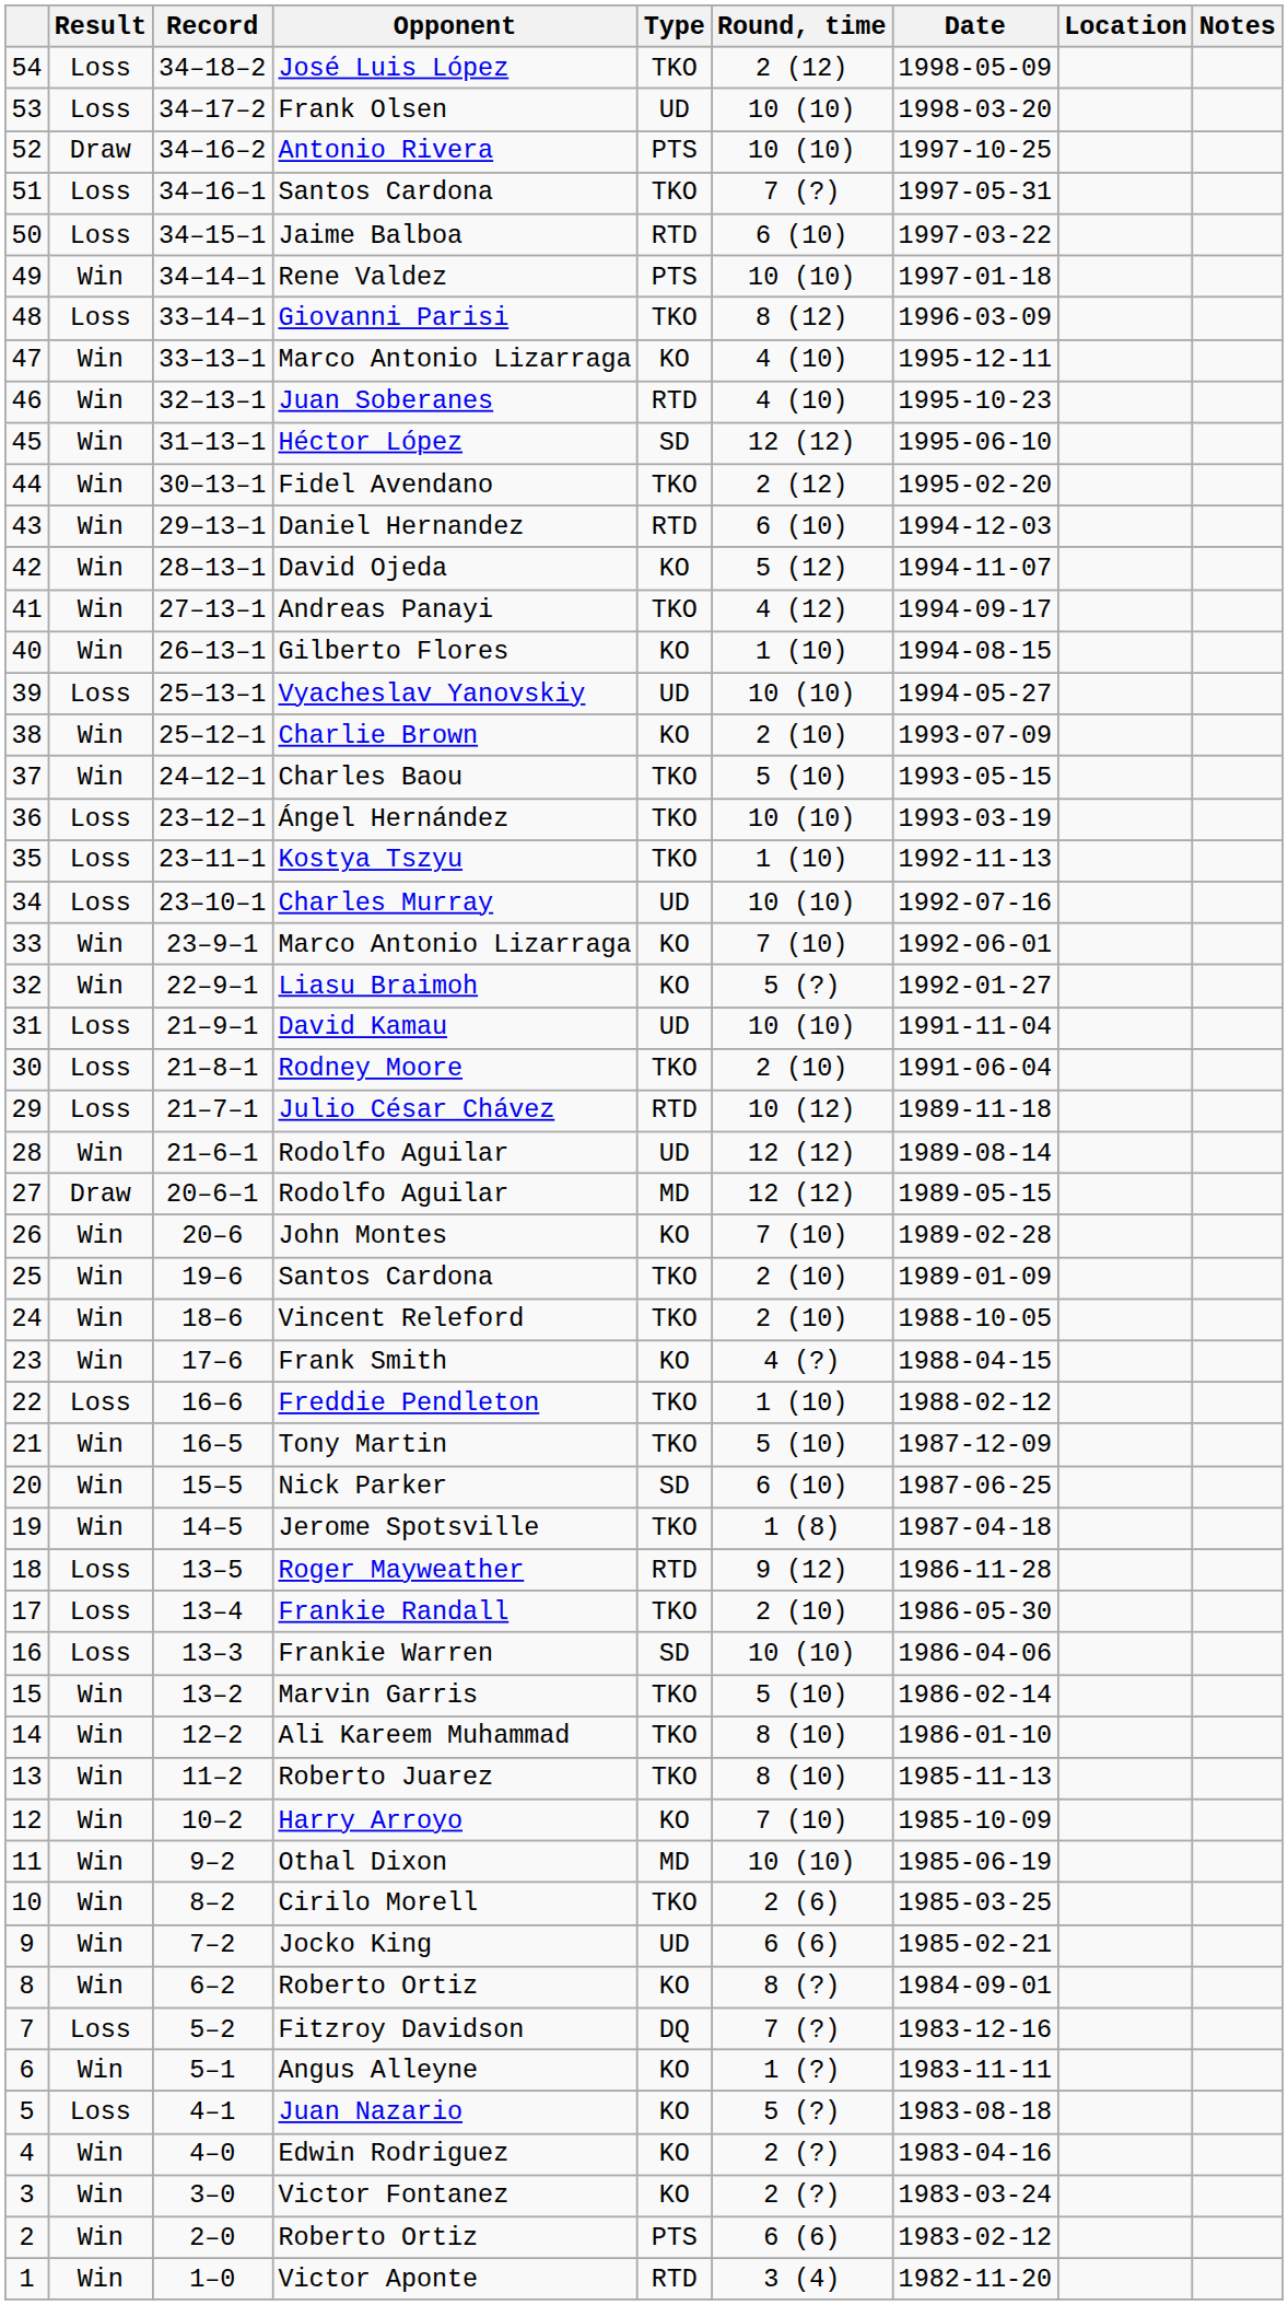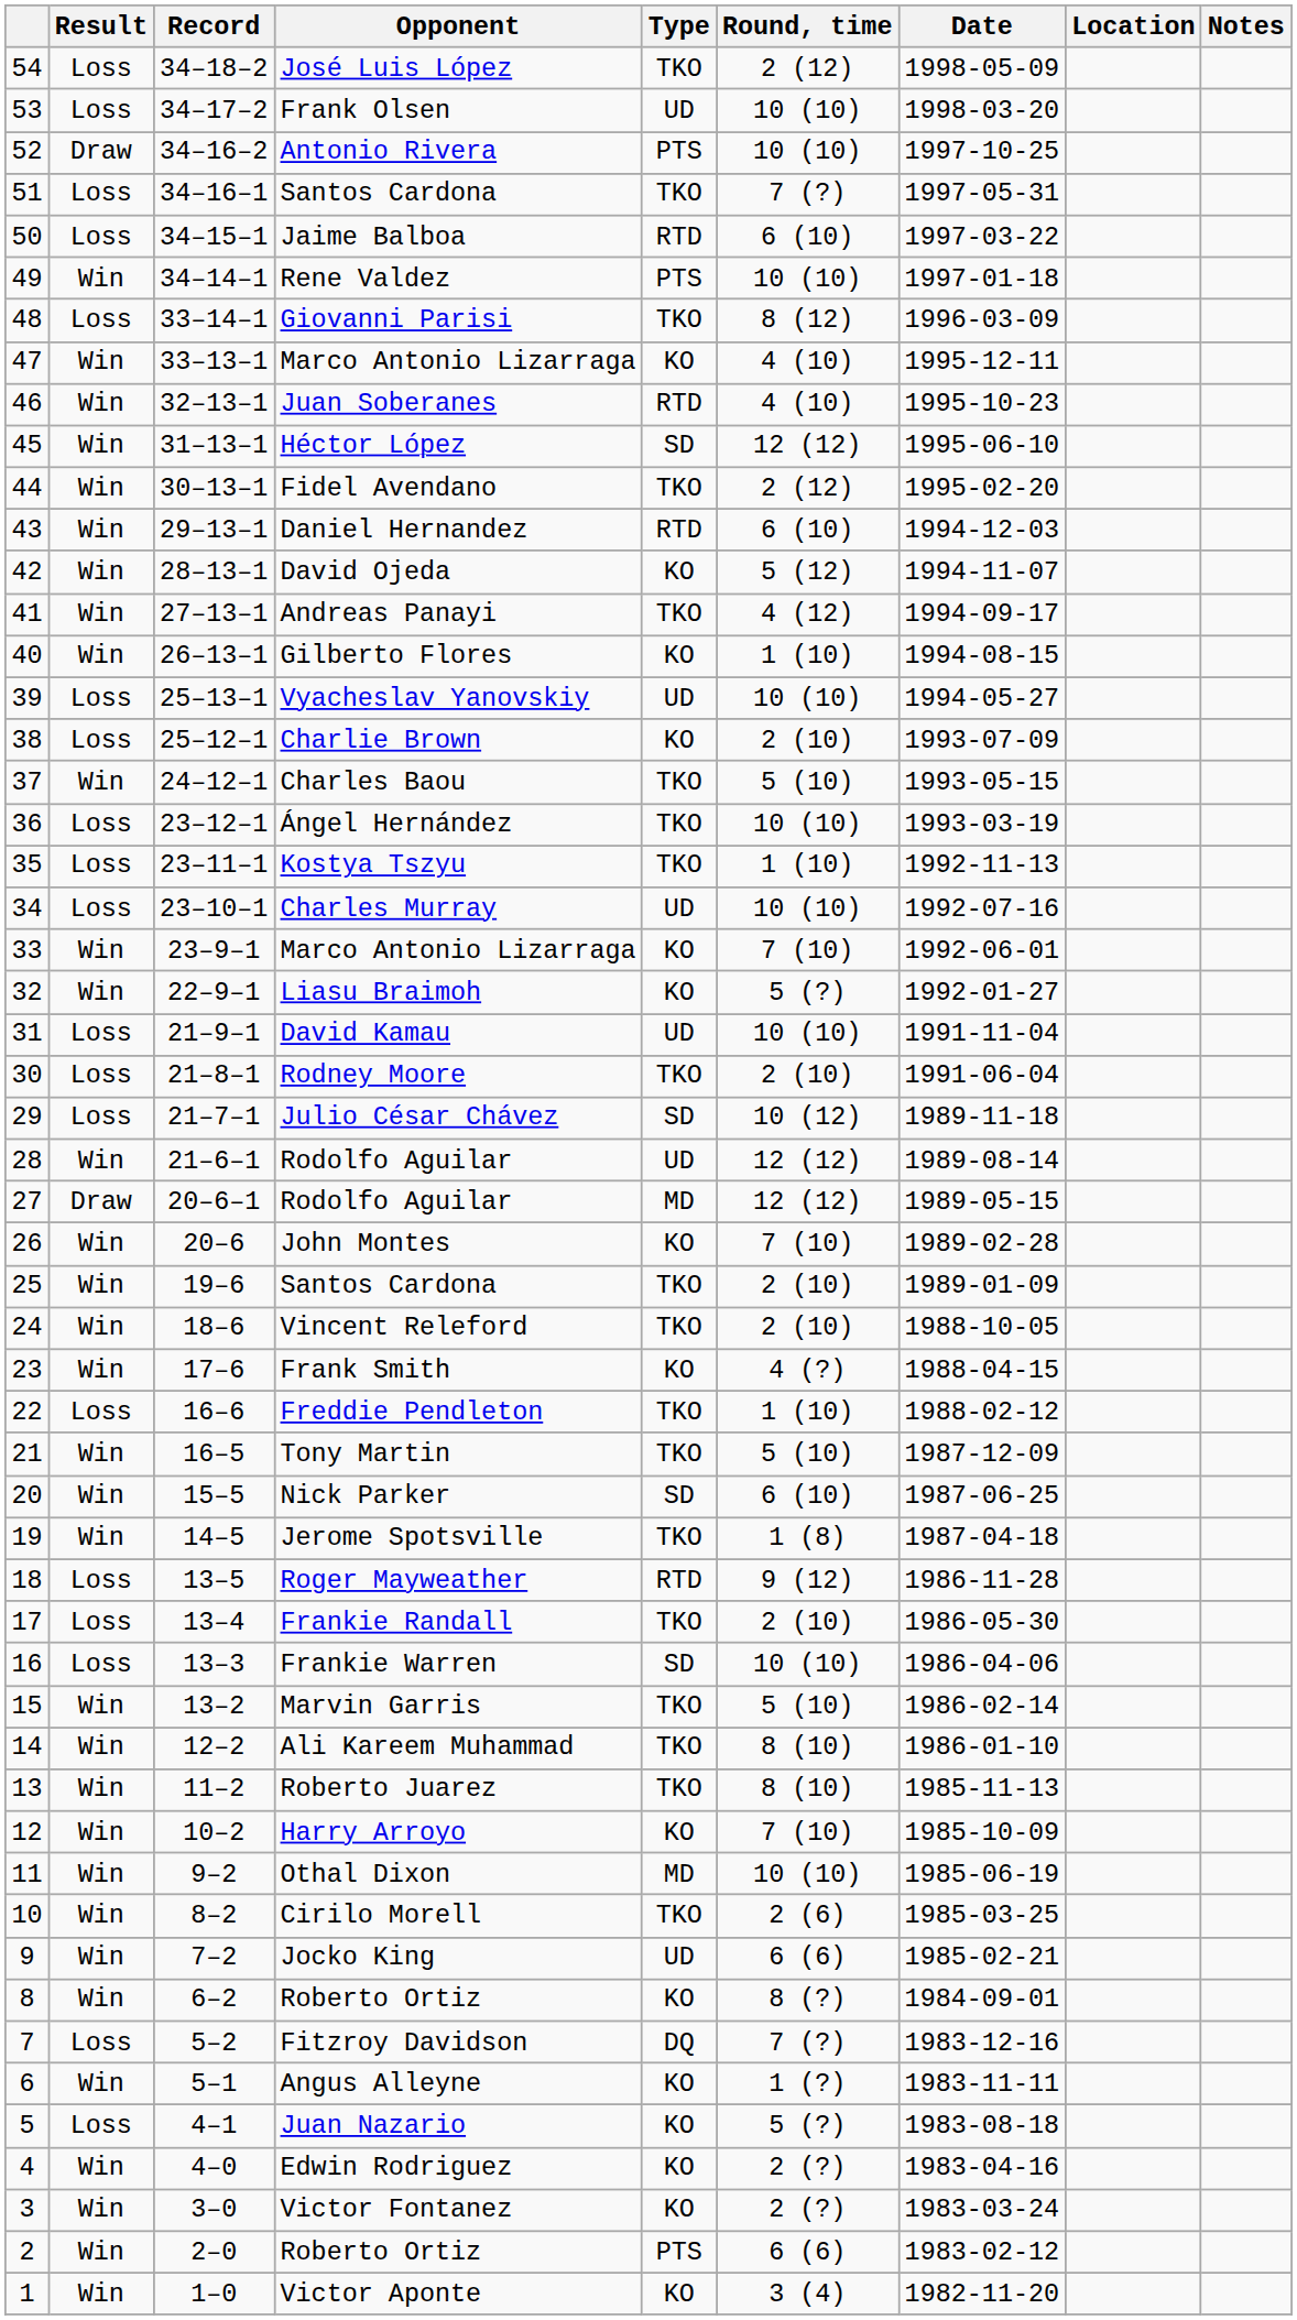 <table class=wikitable style=text-align:center>
 <tr>
 <th></th>
 <th>Result</th>
 <th>Record</th>
 <th>Opponent</th>
 <th>Type</th>
 <th>Round, time</th>
 <th>Date</th>
 <th>Location</th>
 <th>Notes</th>
 </tr>
 <tr>
 <td>54</td>
 <td>Loss</td>
 <td>34–18–2</td>
 <td align=left><a href='#'>José Luis López</a></td>
 <td>TKO</td>
 <td>2 (12)</td>
 <td>1998-05-09</td>
 <td align=left></td>
 <td align=left></td>
 </tr>
 <tr>
 <td>53</td>
 <td>Loss</td>
 <td>34–17–2</td>
 <td align=left>Frank Olsen</td>
 <td>UD</td>
 <td>10 (10)</td>
 <td>1998-03-20</td>
 <td align=left></td>
 <td align=left></td>
 </tr>
 <tr>
 <td>52</td>
 <td>Draw</td>
 <td>34–16–2</td>
 <td align=left><a href='#'>Antonio Rivera</a></td>
 <td>PTS</td>
 <td>10 (10)</td>
 <td>1997-10-25</td>
 <td align=left></td>
 <td align=left></td>
 </tr>
 <tr>
 <td>51</td>
 <td>Loss</td>
 <td>34–16–1</td>
 <td align=left>Santos Cardona</td>
 <td>TKO</td>
 <td>7 (?)</td>
 <td>1997-05-31</td>
 <td align=left></td>
 <td align=left></td>
 </tr>
 <tr>
 <td>50</td>
 <td>Loss</td>
 <td>34–15–1</td>
 <td align=left>Jaime Balboa</td>
 <td>RTD</td>
 <td>6 (10)</td>
 <td>1997-03-22</td>
 <td align=left></td>
 <td align=left></td>
 </tr>
 <tr>
 <td>49</td>
 <td>Win</td>
 <td>34–14–1</td>
 <td align=left>Rene Valdez</td>
 <td>PTS</td>
 <td>10 (10)</td>
 <td>1997-01-18</td>
 <td align=left></td>
 <td align=left></td>
 </tr>
 <tr>
 <td>48</td>
 <td>Loss</td>
 <td>33–14–1</td>
 <td align=left><a href='#'>Giovanni Parisi</a></td>
 <td>TKO</td>
 <td>8 (12)</td>
 <td>1996-03-09</td>
 <td align=left></td>
 <td align=left></td>
 </tr>
 <tr>
 <td>47</td>
 <td>Win</td>
 <td>33–13–1</td>
 <td align=left>Marco Antonio Lizarraga</td>
 <td>KO</td>
 <td>4 (10)</td>
 <td>1995-12-11</td>
 <td align=left></td>
 <td align=left></td>
 </tr>
 <tr>
 <td>46</td>
 <td>Win</td>
 <td>32–13–1</td>
 <td align=left><a href='#'>Juan Soberanes</a></td>
 <td>RTD</td>
 <td>4 (10)</td>
 <td>1995-10-23</td>
 <td align=left></td>
 <td align=left></td>
 </tr>
 <tr>
 <td>45</td>
 <td>Win</td>
 <td>31–13–1</td>
 <td align=left><a href='#'>Héctor López</a></td>
 <td>SD</td>
 <td>12 (12)</td>
 <td>1995-06-10</td>
 <td align=left></td>
 <td align=left></td>
 </tr>
 <tr>
 <td>44</td>
 <td>Win</td>
 <td>30–13–1</td>
 <td align=left>Fidel Avendano</td>
 <td>TKO</td>
 <td>2 (12)</td>
 <td>1995-02-20</td>
 <td align=left></td>
 <td align=left></td>
 </tr>
 <tr>
 <td>43</td>
 <td>Win</td>
 <td>29–13–1</td>
 <td align=left>Daniel Hernandez</td>
 <td>RTD</td>
 <td>6 (10)</td>
 <td>1994-12-03</td>
 <td align=left></td>
 <td align=left></td>
 </tr>
 <tr>
 <td>42</td>
 <td>Win</td>
 <td>28–13–1</td>
 <td align=left>David Ojeda</td>
 <td>KO</td>
 <td>5 (12)</td>
 <td>1994-11-07</td>
 <td align=left></td>
 <td align=left></td>
 </tr>
 <tr>
 <td>41</td>
 <td>Win</td>
 <td>27–13–1</td>
 <td align=left>Andreas Panayi</td>
 <td>TKO</td>
 <td>4 (12)</td>
 <td>1994-09-17</td>
 <td align=left></td>
 <td align=left></td>
 </tr>
 <tr>
 <td>40</td>
 <td>Win</td>
 <td>26–13–1</td>
 <td align=left>Gilberto Flores</td>
 <td>KO</td>
 <td>1 (10)</td>
 <td>1994-08-15</td>
 <td align=left></td>
 <td align=left></td>
 </tr>
 <tr>
 <td>39</td>
 <td>Loss</td>
 <td>25–13–1</td>
 <td align=left><a href='#'>Vyacheslav Yanovskiy</a></td>
 <td>UD</td>
 <td>10 (10)</td>
 <td>1994-05-27</td>
 <td align=left></td>
 <td align=left></td>
 </tr>
 <tr>
 <td>38</td>
-<td>Win</td>
+<td>Loss</td>
 <td>25–12–1</td>
 <td align=left><a href='#'>Charlie Brown</a></td>
 <td>KO</td>
 <td>2 (10)</td>
 <td>1993-07-09</td>
 <td align=left></td>
 <td align=left></td>
 </tr>
 <tr>
 <td>37</td>
 <td>Win</td>
 <td>24–12–1</td>
 <td align=left>Charles Baou</td>
 <td>TKO</td>
 <td>5 (10)</td>
 <td>1993-05-15</td>
 <td align=left></td>
 <td align=left></td>
 </tr>
 <tr>
 <td>36</td>
 <td>Loss</td>
 <td>23–12–1</td>
 <td align=left>Ángel Hernández</td>
 <td>TKO</td>
 <td>10 (10)</td>
 <td>1993-03-19</td>
 <td align=left></td>
 <td align=left></td>
 </tr>
 <tr>
 <td>35</td>
 <td>Loss</td>
 <td>23–11–1</td>
 <td align=left><a href='#'>Kostya Tszyu</a></td>
 <td>TKO</td>
 <td>1 (10)</td>
 <td>1992-11-13</td>
 <td align=left></td>
 <td align=left></td>
 </tr>
 <tr>
 <td>34</td>
 <td>Loss</td>
 <td>23–10–1</td>
 <td align=left><a href='#'>Charles Murray</a></td>
 <td>UD</td>
 <td>10 (10)</td>
 <td>1992-07-16</td>
 <td align=left></td>
 <td align=left></td>
 </tr>
 <tr>
 <td>33</td>
 <td>Win</td>
 <td>23–9–1</td>
 <td align=left>Marco Antonio Lizarraga</td>
 <td>KO</td>
 <td>7 (10)</td>
 <td>1992-06-01</td>
 <td align=left></td>
 <td align=left></td>
 </tr>
 <tr>
 <td>32</td>
 <td>Win</td>
 <td>22–9–1</td>
 <td align=left><a href='#'>Liasu Braimoh</a></td>
 <td>KO</td>
 <td>5 (?)</td>
 <td>1992-01-27</td>
 <td align=left></td>
 <td align=left></td>
 </tr>
 <tr>
 <td>31</td>
 <td>Loss</td>
 <td>21–9–1</td>
 <td align=left><a href='#'>David Kamau</a></td>
 <td>UD</td>
 <td>10 (10)</td>
 <td>1991-11-04</td>
 <td align=left></td>
 <td align=left></td>
 </tr>
 <tr>
 <td>30</td>
 <td>Loss</td>
 <td>21–8–1</td>
 <td align=left><a href='#'>Rodney Moore</a></td>
 <td>TKO</td>
 <td>2 (10)</td>
 <td>1991-06-04</td>
 <td align=left></td>
 <td align=left></td>
 </tr>
 <tr>
 <td>29</td>
 <td>Loss</td>
 <td>21–7–1</td>
 <td align=left><a href='#'>Julio César Chávez</a></td>
-<td>RTD</td>
+<td>SD</td>
 <td>10 (12)</td>
 <td>1989-11-18</td>
 <td align=left></td>
 <td align=left></td>
 </tr>
 <tr>
 <td>28</td>
 <td>Win</td>
 <td>21–6–1</td>
 <td align=left>Rodolfo Aguilar</td>
 <td>UD</td>
 <td>12 (12)</td>
 <td>1989-08-14</td>
 <td align=left></td>
 <td align=left></td>
 </tr>
 <tr>
 <td>27</td>
 <td>Draw</td>
 <td>20–6–1</td>
 <td align=left>Rodolfo Aguilar</td>
 <td>MD</td>
 <td>12 (12)</td>
 <td>1989-05-15</td>
 <td align=left></td>
 <td align=left></td>
 </tr>
 <tr>
 <td>26</td>
 <td>Win</td>
 <td>20–6</td>
 <td align=left>John Montes</td>
 <td>KO</td>
 <td>7 (10)</td>
 <td>1989-02-28</td>
 <td align=left></td>
 <td align=left></td>
 </tr>
 <tr>
 <td>25</td>
 <td>Win</td>
 <td>19–6</td>
 <td align=left>Santos Cardona</td>
 <td>TKO</td>
 <td>2 (10)</td>
 <td>1989-01-09</td>
 <td align=left></td>
 <td align=left></td>
 </tr>
 <tr>
 <td>24</td>
 <td>Win</td>
 <td>18–6</td>
 <td align=left>Vincent Releford</td>
 <td>TKO</td>
 <td>2 (10)</td>
 <td>1988-10-05</td>
 <td align=left></td>
 <td align=left></td>
 </tr>
 <tr>
 <td>23</td>
 <td>Win</td>
 <td>17–6</td>
 <td align=left>Frank Smith</td>
 <td>KO</td>
 <td>4 (?)</td>
 <td>1988-04-15</td>
 <td align=left></td>
 <td align=left></td>
 </tr>
 <tr>
 <td>22</td>
 <td>Loss</td>
 <td>16–6</td>
 <td align=left><a href='#'>Freddie Pendleton</a></td>
 <td>TKO</td>
 <td>1 (10)</td>
 <td>1988-02-12</td>
 <td align=left></td>
 <td align=left></td>
 </tr>
 <tr>
 <td>21</td>
 <td>Win</td>
 <td>16–5</td>
 <td align=left>Tony Martin</td>
 <td>TKO</td>
 <td>5 (10)</td>
 <td>1987-12-09</td>
 <td align=left></td>
 <td align=left></td>
 </tr>
 <tr>
 <td>20</td>
 <td>Win</td>
 <td>15–5</td>
 <td align=left>Nick Parker</td>
 <td>SD</td>
 <td>6 (10)</td>
 <td>1987-06-25</td>
 <td align=left></td>
 <td align=left></td>
 </tr>
 <tr>
 <td>19</td>
 <td>Win</td>
 <td>14–5</td>
 <td align=left>Jerome Spotsville</td>
 <td>TKO</td>
 <td>1 (8)</td>
 <td>1987-04-18</td>
 <td align=left></td>
 <td align=left></td>
 </tr>
 <tr>
 <td>18</td>
 <td>Loss</td>
 <td>13–5</td>
 <td align=left><a href='#'>Roger Mayweather</a></td>
 <td>RTD</td>
 <td>9 (12)</td>
 <td>1986-11-28</td>
 <td align=left></td>
 <td align=left></td>
 </tr>
 <tr>
 <td>17</td>
 <td>Loss</td>
 <td>13–4</td>
 <td align=left><a href='#'>Frankie Randall</a></td>
 <td>TKO</td>
 <td>2 (10)</td>
 <td>1986-05-30</td>
 <td align=left></td>
 <td align=left></td>
 </tr>
 <tr>
 <td>16</td>
 <td>Loss</td>
 <td>13–3</td>
 <td align=left>Frankie Warren</td>
 <td>SD</td>
 <td>10 (10)</td>
 <td>1986-04-06</td>
 <td align=left></td>
 <td align=left></td>
 </tr>
 <tr>
 <td>15</td>
 <td>Win</td>
 <td>13–2</td>
 <td align=left>Marvin Garris</td>
 <td>TKO</td>
 <td>5 (10)</td>
 <td>1986-02-14</td>
 <td align=left></td>
 <td align=left></td>
 </tr>
 <tr>
 <td>14</td>
 <td>Win</td>
 <td>12–2</td>
 <td align=left>Ali Kareem Muhammad</td>
 <td>TKO</td>
 <td>8 (10)</td>
 <td>1986-01-10</td>
 <td align=left></td>
 <td align=left></td>
 </tr>
 <tr>
 <td>13</td>
 <td>Win</td>
 <td>11–2</td>
 <td align=left>Roberto Juarez</td>
 <td>TKO</td>
 <td>8 (10)</td>
 <td>1985-11-13</td>
 <td align=left></td>
 <td align=left></td>
 </tr>
 <tr>
 <td>12</td>
 <td>Win</td>
 <td>10–2</td>
 <td align=left><a href='#'>Harry Arroyo</a></td>
 <td>KO</td>
 <td>7 (10)</td>
 <td>1985-10-09</td>
 <td align=left></td>
 <td align=left></td>
 </tr>
 <tr>
 <td>11</td>
 <td>Win</td>
 <td>9–2</td>
 <td align=left>Othal Dixon</td>
 <td>MD</td>
 <td>10 (10)</td>
 <td>1985-06-19</td>
 <td align=left></td>
 <td align=left></td>
 </tr>
 <tr>
 <td>10</td>
 <td>Win</td>
 <td>8–2</td>
 <td align=left>Cirilo Morell</td>
 <td>TKO</td>
 <td>2 (6)</td>
 <td>1985-03-25</td>
 <td align=left></td>
 <td align=left></td>
 </tr>
 <tr>
 <td>9</td>
 <td>Win</td>
 <td>7–2</td>
 <td align=left>Jocko King</td>
 <td>UD</td>
 <td>6 (6)</td>
 <td>1985-02-21</td>
 <td align=left></td>
 <td align=left></td>
 </tr>
 <tr>
 <td>8</td>
 <td>Win</td>
 <td>6–2</td>
 <td align=left>Roberto Ortiz</td>
 <td>KO</td>
 <td>8 (?)</td>
 <td>1984-09-01</td>
 <td align=left></td>
 <td align=left></td>
 </tr>
 <tr>
 <td>7</td>
 <td>Loss</td>
 <td>5–2</td>
 <td align=left>Fitzroy Davidson</td>
 <td>DQ</td>
 <td>7 (?)</td>
 <td>1983-12-16</td>
 <td align=left></td>
 <td align=left></td>
 </tr>
 <tr>
 <td>6</td>
 <td>Win</td>
 <td>5–1</td>
 <td align=left>Angus Alleyne</td>
 <td>KO</td>
 <td>1 (?)</td>
 <td>1983-11-11</td>
 <td align=left></td>
 <td align=left></td>
 </tr>
 <tr>
 <td>5</td>
 <td>Loss</td>
 <td>4–1</td>
 <td align=left><a href='#'>Juan Nazario</a></td>
 <td>KO</td>
 <td>5 (?)</td>
 <td>1983-08-18</td>
 <td align=left></td>
 <td align=left></td>
 </tr>
 <tr>
 <td>4</td>
 <td>Win</td>
 <td>4–0</td>
 <td align=left>Edwin Rodriguez</td>
 <td>KO</td>
 <td>2 (?)</td>
 <td>1983-04-16</td>
 <td align=left></td>
 <td align=left></td>
 </tr>
 <tr>
 <td>3</td>
 <td>Win</td>
 <td>3–0</td>
 <td align=left>Victor Fontanez</td>
 <td>KO</td>
 <td>2 (?)</td>
 <td>1983-03-24</td>
 <td align=left></td>
 <td align=left></td>
 </tr>
 <tr>
 <td>2</td>
 <td>Win</td>
 <td>2–0</td>
 <td align=left>Roberto Ortiz</td>
 <td>PTS</td>
 <td>6 (6)</td>
 <td>1983-02-12</td>
 <td align=left></td>
 <td align=left></td>
 </tr>
 <tr>
 <td>1</td>
 <td>Win</td>
 <td>1–0</td>
 <td align=left>Victor Aponte</td>
-<td>RTD</td>
+<td>KO</td>
 <td>3 (4)</td>
 <td>1982-11-20</td>
 <td align=left></td>
 <td align=left></td>
 </tr>
 </table>
